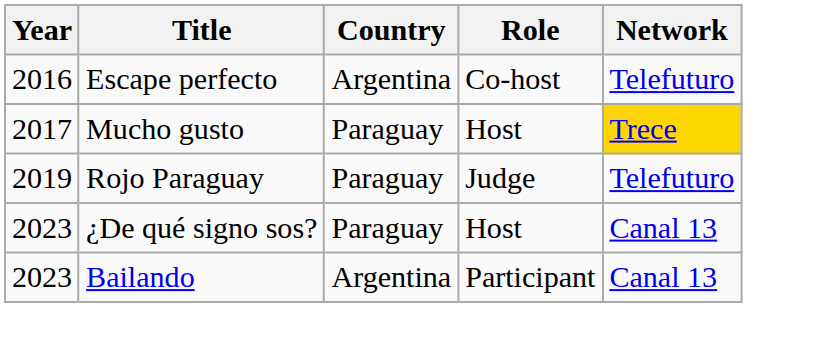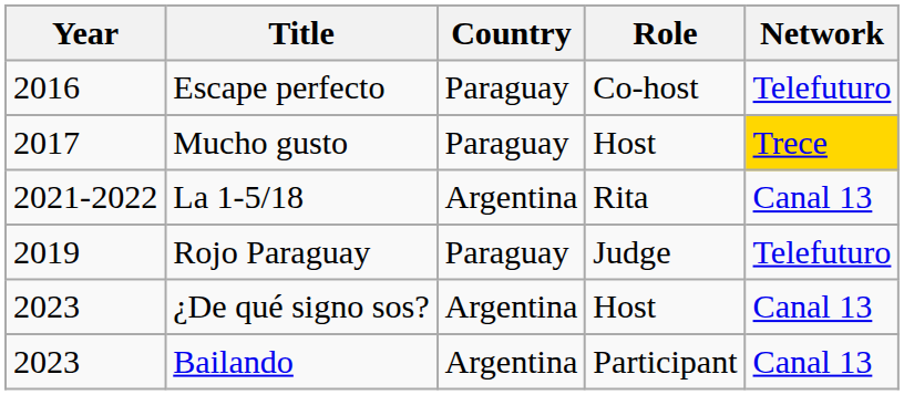 <table class="wikitable" style="font-size: 95%;">
 <tr>
 <th>Year</th>
 <th>Title</th>
 <th>Country</th>
 <th>Role</th>
 <th>Network</th>
 </tr>
 <tr>
 <td>2016</td>
 <td>Escape perfecto</td>
-<td>Argentina</td>
+<td>Paraguay</td>
 <td>Co-host</td>
 <td><a href='#'>Telefuturo</a></td>
 </tr>
 <tr>
 <td>2017</td>
 <td>Mucho gusto</td>
 <td>Paraguay</td>
 <td>Host</td>
 <td style="background: gold;"><a href='#'>Trece</a></td>
 </tr>
 <tr>
+<td>2021-2022</td>
+<td>La 1-5/18</td>
+<td>Argentina</td>
+<td>Rita</td>
+<td><a href='#'>Canal 13</a></td>
+</tr>
+<tr>
 <td>2019</td>
 <td>Rojo Paraguay</td>
 <td>Paraguay</td>
 <td>Judge</td>
 <td><a href='#'>Telefuturo</a></td>
 </tr>
 <tr>
 <td>2023</td>
 <td>¿De qué signo sos?</td>
-<td>Paraguay</td>
+<td>Argentina</td>
 <td>Host</td>
 <td><a href='#'>Canal 13</a></td>
 </tr>
 <tr>
 <td>2023</td>
 <td><a href='#'>Bailando</a></td>
 <td>Argentina</td>
 <td>Participant</td>
 <td><a href='#'>Canal 13</a></td>
 </tr>
 </table>
